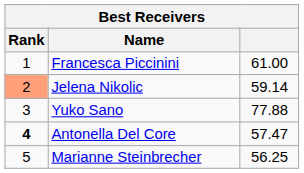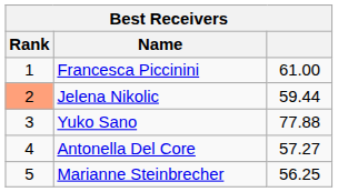 <table class="wikitable" style="margin:0.5em auto;width=480;font-size:90%">
 <tr>
 <th colspan="3">Best Receivers</th>
 </tr>
 <tr>
 <th width=30>Rank</th>
 <th width=180>Name</th>
 <th width=50></th>
 </tr>
 <tr>
 <td align=center>1</td>
 <td> <a href='#'>Francesca Piccinini</a></td>
 <td align=center>61.00</td>
 </tr>
 <tr>
 <td align=center style="background: lightsalmon;">2</td>
 <td> <a href='#'>Jelena Nikolic</a></td>
-<td align=center>59.14</td>
+<td align=center>59.44</td>
 </tr>
 <tr>
 <td align=center>3</td>
 <td> <a href='#'>Yuko Sano</a></td>
 <td align=center>77.88</td>
 </tr>
 <tr>
-<td align=center><strong>4</strong></td>
+<td align=center>4</td>
 <td> <a href='#'>Antonella Del Core</a></td>
-<td align=center>57.47</td>
+<td align=center>57.27</td>
 </tr>
 <tr>
 <td align=center>5</td>
 <td> <a href='#'>Marianne Steinbrecher</a></td>
 <td align=center>56.25</td>
 </tr>
 </table>
